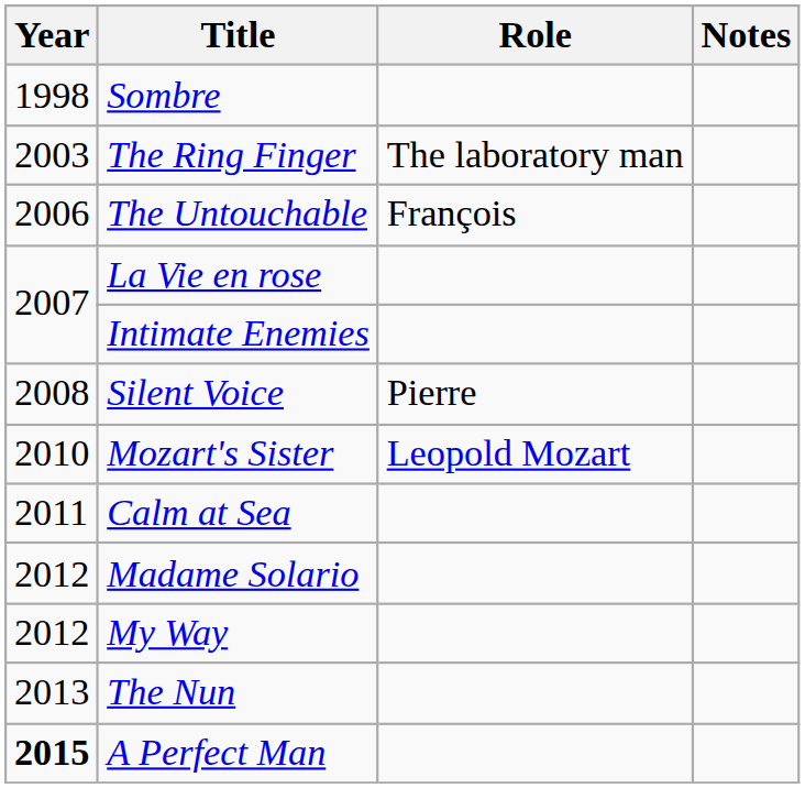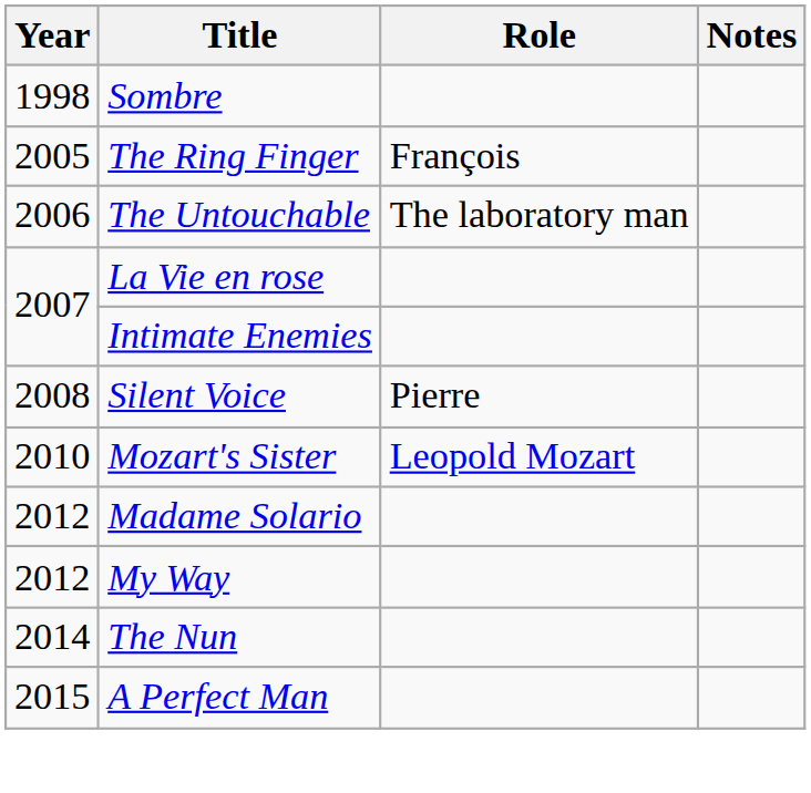 <table class="wikitable sortable">
 <tr>
 <th>Year</th>
 <th>Title</th>
 <th>Role</th>
 <th class="unsortable">Notes</th>
 </tr>
 <tr>
 <td>1998</td>
 <td><em><a href='#'>Sombre</a></em></td>
 <td></td>
 <td></td>
 </tr>
 <tr>
-<td>2003</td>
+<td>2005</td>
 <td><em><a href='#'>The Ring Finger</a></em></td>
-<td>The laboratory man</td>
+<td>François</td>
 <td></td>
 </tr>
 <tr>
 <td>2006</td>
 <td><em><a href='#'>The Untouchable</a></em></td>
-<td>François</td>
+<td>The laboratory man</td>
 <td></td>
 </tr>
 <tr>
 <td rowspan=2>2007</td>
 <td><em><a href='#'>La Vie en rose</a></em></td>
 <td></td>
 <td></td>
 </tr>
 <tr>
 <td><em><a href='#'>Intimate Enemies</a></em></td>
 <td></td>
 <td></td>
 </tr>
 <tr>
 <td>2008</td>
 <td><em><a href='#'>Silent Voice</a></em></td>
 <td>Pierre</td>
 <td></td>
 </tr>
 <tr>
 <td>2010</td>
 <td><em><a href='#'>Mozart's Sister</a></em></td>
 <td><a href='#'>Leopold Mozart</a></td>
 <td></td>
 </tr>
 <tr>
-<td>2011</td>
-<td><em><a href='#'>Calm at Sea</a></em></td>
-<td></td>
-<td></td>
-</tr>
-<tr>
 <td>2012</td>
 <td><em><a href='#'>Madame Solario</a></em></td>
 <td></td>
 <td></td>
 </tr>
 <tr>
 <td>2012</td>
 <td><em><a href='#'>My Way</a></em></td>
 <td></td>
 <td></td>
 </tr>
 <tr>
-<td>2013</td>
+<td>2014</td>
 <td><em><a href='#'>The Nun</a></em></td>
 <td></td>
 <td></td>
 </tr>
 <tr>
-<td><strong>2015</strong></td>
+<td>2015</td>
 <td><em><a href='#'>A Perfect Man</a></em></td>
 <td></td>
 <td></td>
 </tr>
 </table>
